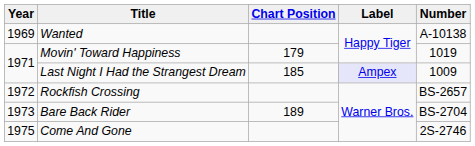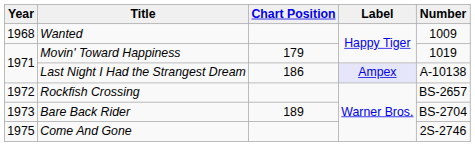 <table class="wikitable">
 <tr>
 <th style="background:#f0f0f0;">Year</th>
 <th style="background:#f0f0f0;">Title</th>
 <th style="background:#f0f0f0;"><a href='#'>Chart Position</a></th>
 <th style="background:#f0f0f0;">Label</th>
 <th style="background:#f0f0f0;">Number</th>
 </tr>
 <tr>
-<td style="text-align:center;">1969</td>
+<td style="text-align:center;">1968</td>
 <td><em>Wanted</em></td>
 <td></td>
 <td style="text-align:center;" rowspan="2"><a href='#'>Happy Tiger</a></td>
-<td style="text-align:center;">A-10138</td>
+<td style="text-align:center;">1009</td>
 </tr>
 <tr>
 <td style="text-align:center;" rowspan="2">1971</td>
 <td><em>Movin' Toward Happiness</em></td>
 <td style="text-align:center;">179</td>
 <td style="text-align:center;">1019</td>
 </tr>
 <tr>
 <td><em>Last Night I Had the Strangest Dream</em></td>
-<td style="text-align:center;">185</td>
+<td style="text-align:center;">186</td>
 <td style="background: lavender; text-align:center;"><a href='#'>Ampex</a></td>
-<td style="text-align:center;">1009</td>
+<td style="text-align:center;">A-10138</td>
 </tr>
 <tr>
 <td style="text-align:center;">1972</td>
 <td><em>Rockfish Crossing</em></td>
 <td></td>
 <td style="text-align:center;" rowspan="3"><a href='#'>Warner Bros.</a></td>
 <td style="text-align:center;">BS-2657</td>
 </tr>
 <tr>
 <td style="text-align:center;">1973</td>
 <td><em>Bare Back Rider</em></td>
 <td style="text-align:center;">189</td>
 <td style="text-align:center;">BS-2704</td>
 </tr>
 <tr>
 <td style="text-align:center;">1975</td>
 <td><em>Come And Gone</em></td>
 <td></td>
 <td style="text-align:center;">2S-2746</td>
 </tr>
 </table>
